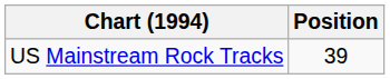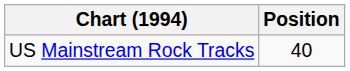 <table class="wikitable" border="1">
 <tr>
 <th>Chart (1994)</th>
 <th>Position</th>
 </tr>
 <tr>
 <td>US <a href='#'>Mainstream Rock Tracks</a></td>
-<td align="center">39</td>
+<td align="center">40</td>
 </tr>
 </table>
